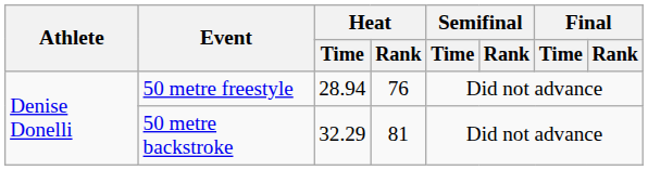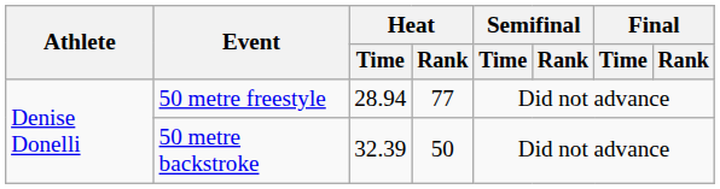 <table class="wikitable" style="text-align:center; font-size:90%; width:50%;">
 <tr>
 <th rowspan="2">Athlete</th>
 <th rowspan="2">Event</th>
 <th colspan="2">Heat</th>
 <th colspan="2">Semifinal</th>
 <th colspan="2">Final</th>
 </tr>
 <tr style="font-size:95%">
 <th>Time</th>
 <th>Rank</th>
 <th>Time</th>
 <th>Rank</th>
 <th>Time</th>
 <th>Rank</th>
 </tr>
 <tr>
 <td align=left rowspan=2><a href='#'>Denise Donelli</a></td>
 <td align=left><a href='#'>50 metre freestyle</a></td>
 <td>28.94</td>
-<td>76</td>
+<td>77</td>
 <td colspan=4>Did not advance</td>
 </tr>
 <tr>
 <td align=left><a href='#'>50 metre backstroke</a></td>
-<td>32.29</td>
-<td>81</td>
+<td>32.39</td>
+<td>50</td>
 <td colspan=4>Did not advance</td>
 </tr>
 </table>
